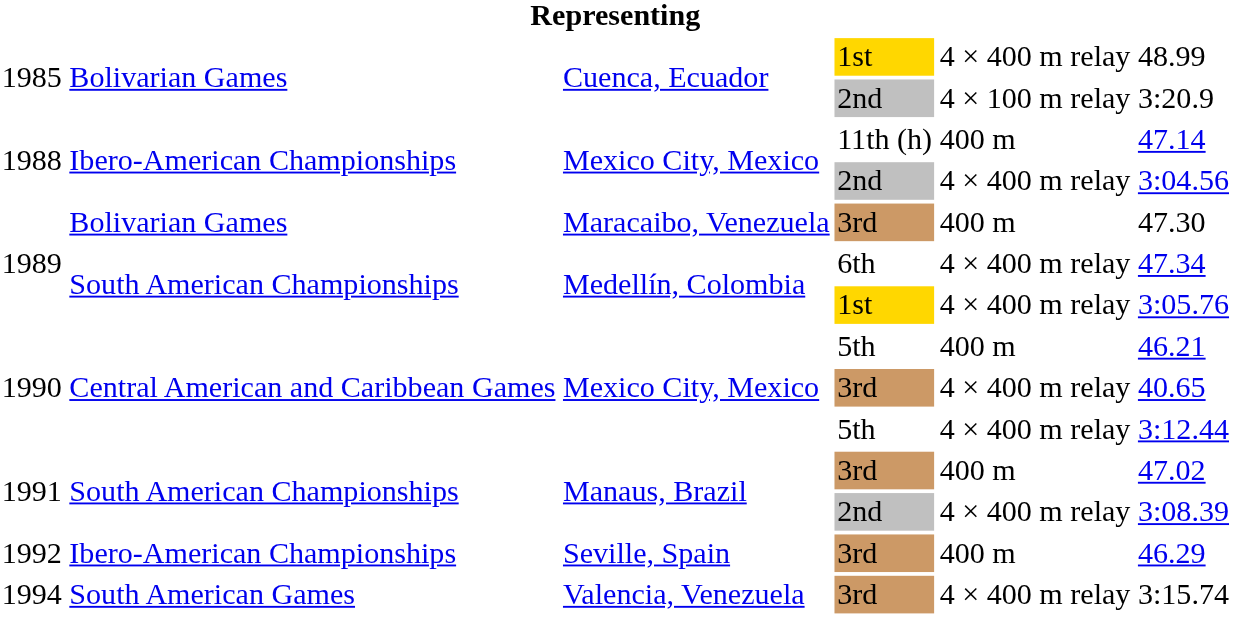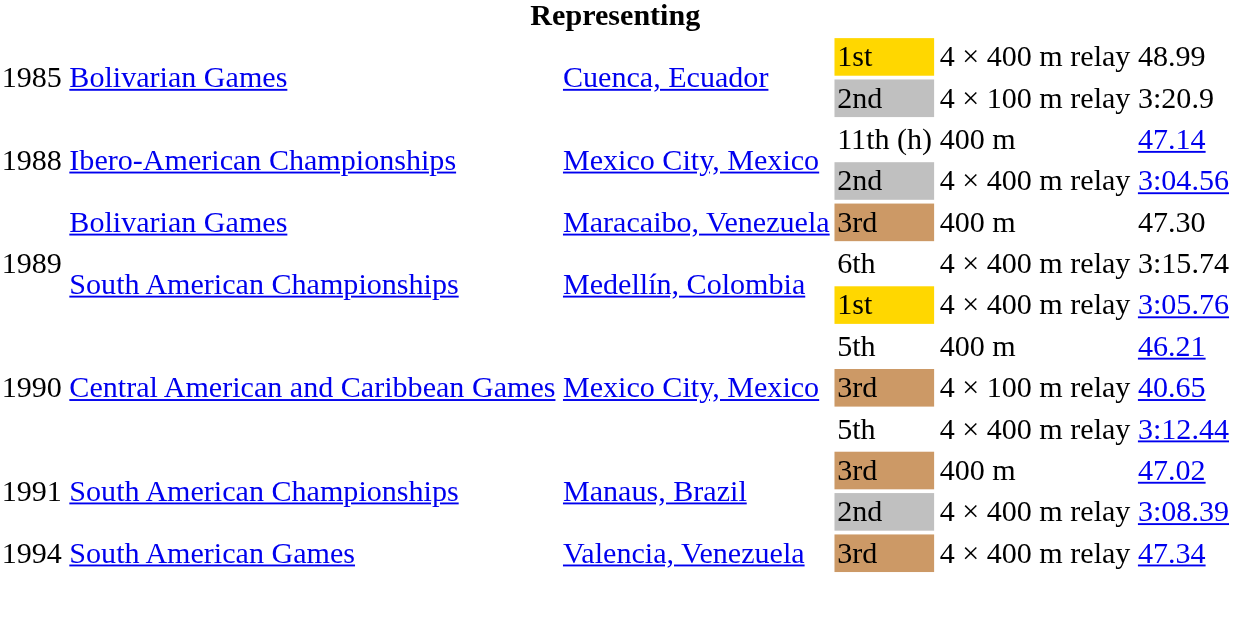 <table>
 <tr>
 <th colspan=6>Representing </th>
 </tr>
 <tr>
 <td rowspan=2>1985</td>
 <td rowspan=2><a href='#'>Bolivarian Games</a></td>
 <td rowspan=2><a href='#'>Cuenca, Ecuador</a></td>
 <td bgcolor=gold>1st</td>
 <td>4 × 400 m relay</td>
 <td>48.99</td>
 </tr>
 <tr>
 <td bgcolor=silver>2nd</td>
 <td>4 × 100 m relay</td>
 <td>3:20.9</td>
 </tr>
 <tr>
 <td rowspan=2>1988</td>
 <td rowspan=2><a href='#'>Ibero-American Championships</a></td>
 <td rowspan=2><a href='#'>Mexico City, Mexico</a></td>
 <td>11th (h)</td>
 <td>400 m</td>
 <td><a href='#'>47.14</a></td>
 </tr>
 <tr>
 <td bgcolor=silver>2nd</td>
 <td>4 × 400 m relay</td>
 <td><a href='#'>3:04.56</a></td>
 </tr>
 <tr>
 <td rowspan=3>1989</td>
 <td><a href='#'>Bolivarian Games</a></td>
 <td><a href='#'>Maracaibo, Venezuela</a></td>
 <td bgcolor=cc9966>3rd</td>
 <td>400 m</td>
 <td>47.30</td>
 </tr>
 <tr>
 <td rowspan=2><a href='#'>South American Championships</a></td>
 <td rowspan=2><a href='#'>Medellín, Colombia</a></td>
 <td>6th</td>
 <td>4 × 400 m relay</td>
-<td><a href='#'>47.34</a></td>
+<td>3:15.74</td>
 </tr>
 <tr>
 <td bgcolor=gold>1st</td>
 <td>4 × 400 m relay</td>
 <td><a href='#'>3:05.76</a></td>
 </tr>
 <tr>
 <td rowspan=3>1990</td>
 <td rowspan=3><a href='#'>Central American and Caribbean Games</a></td>
 <td rowspan=3><a href='#'>Mexico City, Mexico</a></td>
 <td>5th</td>
 <td>400 m</td>
 <td><a href='#'>46.21</a></td>
 </tr>
 <tr>
 <td bgcolor=cc9966>3rd</td>
-<td>4 × 400 m relay</td>
+<td>4 × 100 m relay</td>
 <td><a href='#'>40.65</a></td>
 </tr>
 <tr>
 <td>5th</td>
 <td>4 × 400 m relay</td>
 <td><a href='#'>3:12.44</a></td>
 </tr>
 <tr>
 <td rowspan=2>1991</td>
 <td rowspan=2><a href='#'>South American Championships</a></td>
 <td rowspan=2><a href='#'>Manaus, Brazil</a></td>
 <td bgcolor=cc9966>3rd</td>
 <td>400 m</td>
 <td><a href='#'>47.02</a></td>
 </tr>
 <tr>
 <td bgcolor=silver>2nd</td>
 <td>4 × 400 m relay</td>
 <td><a href='#'>3:08.39</a></td>
 </tr>
 <tr>
-<td>1992</td>
-<td><a href='#'>Ibero-American Championships</a></td>
-<td><a href='#'>Seville, Spain</a></td>
-<td bgcolor=cc9966>3rd</td>
-<td>400 m</td>
-<td><a href='#'>46.29</a></td>
-</tr>
-<tr>
 <td>1994</td>
 <td><a href='#'>South American Games</a></td>
 <td><a href='#'>Valencia, Venezuela</a></td>
 <td bgcolor=cc9966>3rd</td>
 <td>4 × 400 m relay</td>
-<td>3:15.74</td>
+<td><a href='#'>47.34</a></td>
 </tr>
 </table>
